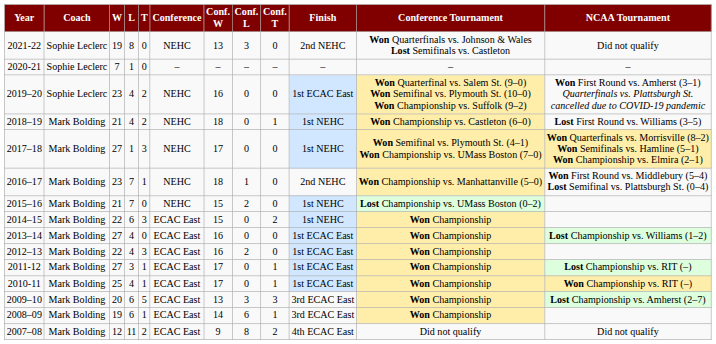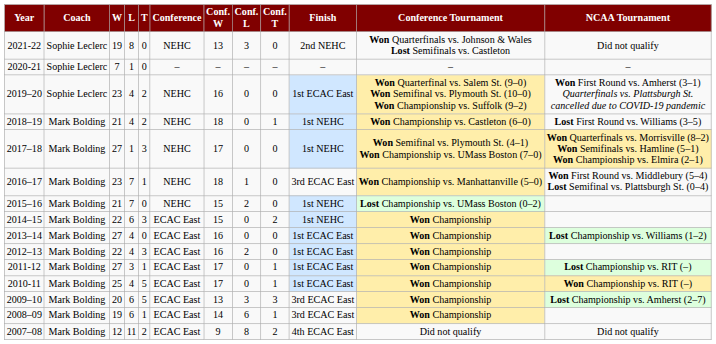 <table class="wikitable">
 <tr style="text-align:center; background:#800000; color:#fff;">
 <td><strong>Year</strong></td>
 <td><strong>Coach</strong></td>
 <td><strong>W</strong></td>
 <td><strong>L</strong></td>
 <td><strong>T</strong></td>
 <td><strong>Conference</strong></td>
 <td><strong>Conf. <br> W</strong></td>
 <td><strong>Conf. <br> L</strong></td>
 <td><strong>Conf. <br> T</strong></td>
 <td><strong>Finish</strong></td>
 <td><strong>Conference Tournament</strong></td>
 <td><strong>NCAA Tournament</strong></td>
 </tr>
 <tr style="text-align:center;" bgcolor="">
 <td>2021-22</td>
 <td>Sophie Leclerc</td>
 <td>19</td>
 <td>8</td>
 <td>0</td>
 <td>NEHC</td>
 <td>13</td>
 <td>3</td>
 <td>0</td>
 <td>2nd NEHC</td>
 <td><strong>Won</strong> Quarterfinals vs. Johnson & Wales  <br> <strong>Lost</strong> Semifinals vs. Castleton </td>
 <td>Did not qualify</td>
 </tr>
 <tr style="text-align:center;" bgcolor="">
 <td>2020-21</td>
 <td>Sophie Leclerc</td>
 <td>7</td>
 <td>1</td>
 <td>0</td>
 <td>–</td>
 <td>–</td>
 <td>–</td>
 <td>–</td>
 <td>–</td>
 <td>–</td>
 <td>–</td>
 </tr>
 <tr style="text-align:center;" bgcolor="">
 <td>2019–20</td>
 <td>Sophie Leclerc</td>
 <td>23</td>
 <td>4</td>
 <td>2</td>
 <td>NEHC</td>
 <td>16</td>
 <td>0</td>
 <td>0</td>
 <td style="background:#d0e7ff">1st ECAC East</td>
 <td style="background:#ffeeaa"><strong>Won</strong> Quarterfinal vs. Salem St. (9–0)<br> <strong>Won</strong> Semifinal vs. Plymouth St. (10–0)<br><strong>Won</strong> Championship vs. Suffolk (9–2)</td>
 <td><strong>Won</strong> First Round vs. Amherst (3–1)<br><em>Quarterfinals vs. Plattsburgh St.<br>cancelled due to COVID-19 pandemic</em></td>
 </tr>
 <tr style="text-align:center;" bgcolor="">
 <td>2018–19</td>
 <td>Mark Bolding</td>
 <td>21</td>
 <td>4</td>
 <td>2</td>
 <td>NEHC</td>
 <td>18</td>
 <td>0</td>
 <td>1</td>
 <td style="background:#d0e7ff">1st NEHC</td>
 <td style="background:#ffeeaa"><strong>Won</strong> Championship vs. Castleton (6–0)</td>
 <td><strong>Lost</strong> First Round vs. Williams (3–5)</td>
 </tr>
 <tr style="text-align:center;" bgcolor="">
 <td>2017–18</td>
 <td>Mark Bolding</td>
 <td>27</td>
 <td>1</td>
 <td>3</td>
 <td>NEHC</td>
 <td>17</td>
 <td>0</td>
 <td>0</td>
 <td style="background:#d0e7ff">1st NEHC</td>
 <td style="background:#ffeeaa"><strong>Won</strong> Semifinal vs. Plymouth St. (4–1)<br><strong>Won</strong> Championship vs. UMass Boston (7–0)</td>
 <td style="background:#ffeeaa"><strong>Won</strong> Quarterfinals vs. Morrisville (8–2)<br><strong>Won</strong> Semifinals vs. Hamline (5–1)<br><strong>Won</strong> Championship vs. Elmira (2–1)</td>
 </tr>
 <tr style="text-align:center;" bgcolor="">
 <td>2016–17</td>
 <td>Mark Bolding</td>
 <td>23</td>
 <td>7</td>
 <td>1</td>
 <td>NEHC</td>
 <td>18</td>
 <td>1</td>
 <td>0</td>
-<td>2nd NEHC</td>
+<td>3rd ECAC East</td>
 <td style="background:#ffeeaa"><strong>Won</strong> Championship vs. Manhattanville (5–0)</td>
 <td><strong>Won</strong> First Round vs. Middlebury (5–4)<br><strong>Lost</strong> Semifinal vs. Plattsburgh St. (0–4)</td>
 </tr>
 <tr style="text-align:center;" bgcolor="">
 <td>2015–16</td>
 <td>Mark Bolding</td>
 <td>21</td>
 <td>7</td>
 <td>0</td>
 <td>NEHC</td>
 <td>15</td>
 <td>2</td>
 <td>0</td>
 <td style="background:#d0e7ff">1st NEHC</td>
 <td style="background:#ddffdd"><strong>Lost</strong> Championship vs. UMass Boston (0–2)</td>
 <td></td>
 </tr>
 <tr style="text-align:center;" bgcolor="">
 <td>2014–15</td>
 <td>Mark Bolding</td>
 <td>22</td>
 <td>6</td>
 <td>3</td>
 <td>ECAC East</td>
 <td>15</td>
 <td>0</td>
 <td>2</td>
 <td style="background:#d0e7ff">1st NEHC</td>
 <td style="background:#ffeeaa"><strong>Won</strong> Championship</td>
 <td></td>
 </tr>
 <tr style="text-align:center;" bgcolor="">
 <td>2013–14</td>
 <td>Mark Bolding</td>
 <td>27</td>
 <td>4</td>
 <td>0</td>
 <td>ECAC East</td>
 <td>16</td>
 <td>0</td>
 <td>0</td>
 <td style="background:#d0e7ff">1st ECAC East</td>
 <td style="background:#ffeeaa"><strong>Won</strong> Championship</td>
 <td style="background:#ddffdd"><strong>Lost</strong> Championship vs. Williams (1–2)</td>
 </tr>
 <tr style="text-align:center;" bgcolor="">
 <td>2012–13</td>
 <td>Mark Bolding</td>
 <td>22</td>
 <td>4</td>
 <td>3</td>
 <td>ECAC East</td>
 <td>16</td>
 <td>2</td>
 <td>0</td>
 <td style="background:#d0e7ff">1st ECAC East</td>
 <td style="background:#ffeeaa"><strong>Won</strong> Championship</td>
 <td></td>
 </tr>
 <tr style="text-align:center;" bgcolor="">
 <td>2011-12</td>
 <td>Mark Bolding</td>
 <td>27</td>
 <td>3</td>
 <td>1</td>
 <td>ECAC East</td>
 <td>17</td>
 <td>0</td>
 <td>1</td>
 <td style="background:#d0e7ff">1st ECAC East</td>
 <td style="background:#ffeeaa"><strong>Won</strong> Championship</td>
 <td style="background:#ddffdd"><strong>Lost</strong> Championship vs. RIT (–)</td>
 </tr>
 <tr style="text-align:center;" bgcolor="">
 <td>2010-11</td>
 <td>Mark Bolding</td>
 <td>25</td>
 <td>4</td>
-<td>1</td>
+<td>5</td>
 <td>ECAC East</td>
 <td>17</td>
 <td>0</td>
 <td>1</td>
 <td style="background:#d0e7ff">1st ECAC East</td>
 <td style="background:#ffeeaa"><strong>Won</strong> Championship</td>
 <td style="background:#ffeeaa"><strong>Won</strong> Championship vs. RIT (–)</td>
 </tr>
 <tr style="text-align:center;" bgcolor="">
 <td>2009–10</td>
 <td>Mark Bolding</td>
 <td>20</td>
 <td>6</td>
 <td>5</td>
 <td>ECAC East</td>
 <td>13</td>
 <td>3</td>
 <td>3</td>
 <td>3rd ECAC East</td>
 <td style="background:#ffeeaa"><strong>Won</strong> Championship</td>
 <td style="background:#ddffdd"><strong>Lost</strong> Championship vs. Amherst (2–7)</td>
 </tr>
 <tr style="text-align:center;" bgcolor="">
 <td>2008–09</td>
 <td>Mark Bolding</td>
 <td>19</td>
 <td>6</td>
 <td>1</td>
 <td>ECAC East</td>
 <td>14</td>
 <td>6</td>
 <td>1</td>
 <td>3rd ECAC East</td>
 <td style="background:#ffeeaa"><strong>Won</strong> Championship</td>
 <td></td>
 </tr>
 <tr style="text-align:center;" bgcolor="">
 <td>2007–08</td>
 <td>Mark Bolding</td>
 <td>12</td>
 <td>11</td>
 <td>2</td>
 <td>ECAC East</td>
 <td>9</td>
 <td>8</td>
 <td>2</td>
 <td>4th ECAC East</td>
 <td>Did not qualify</td>
 <td>Did not qualify</td>
 </tr>
 </table>
